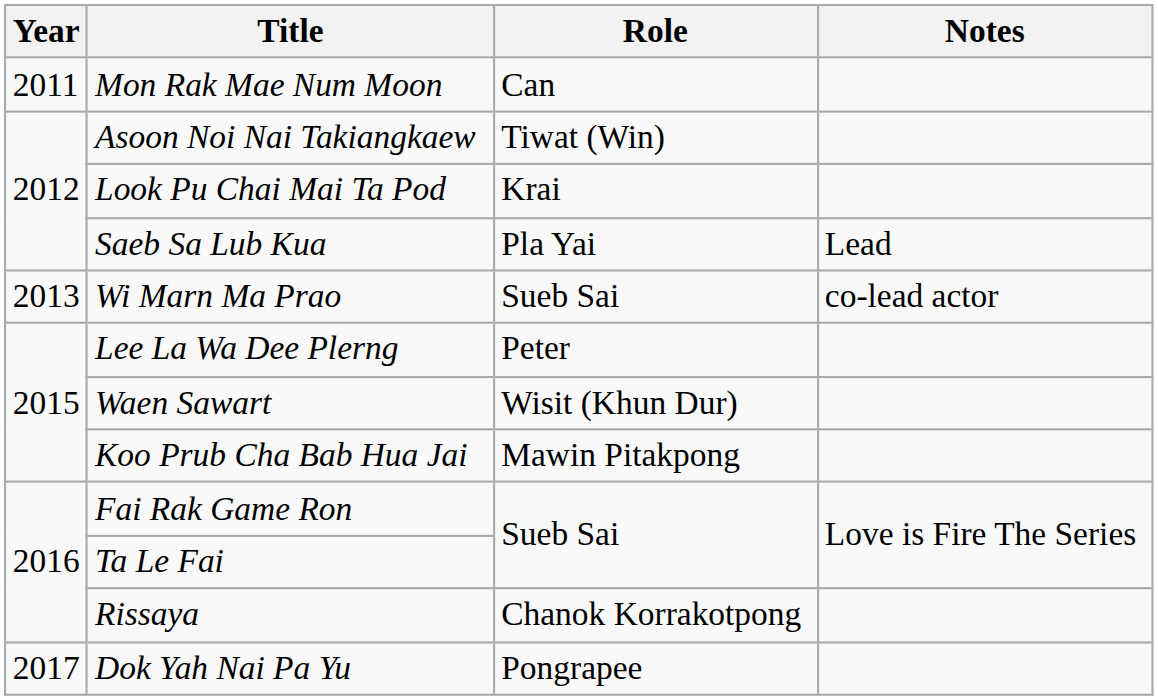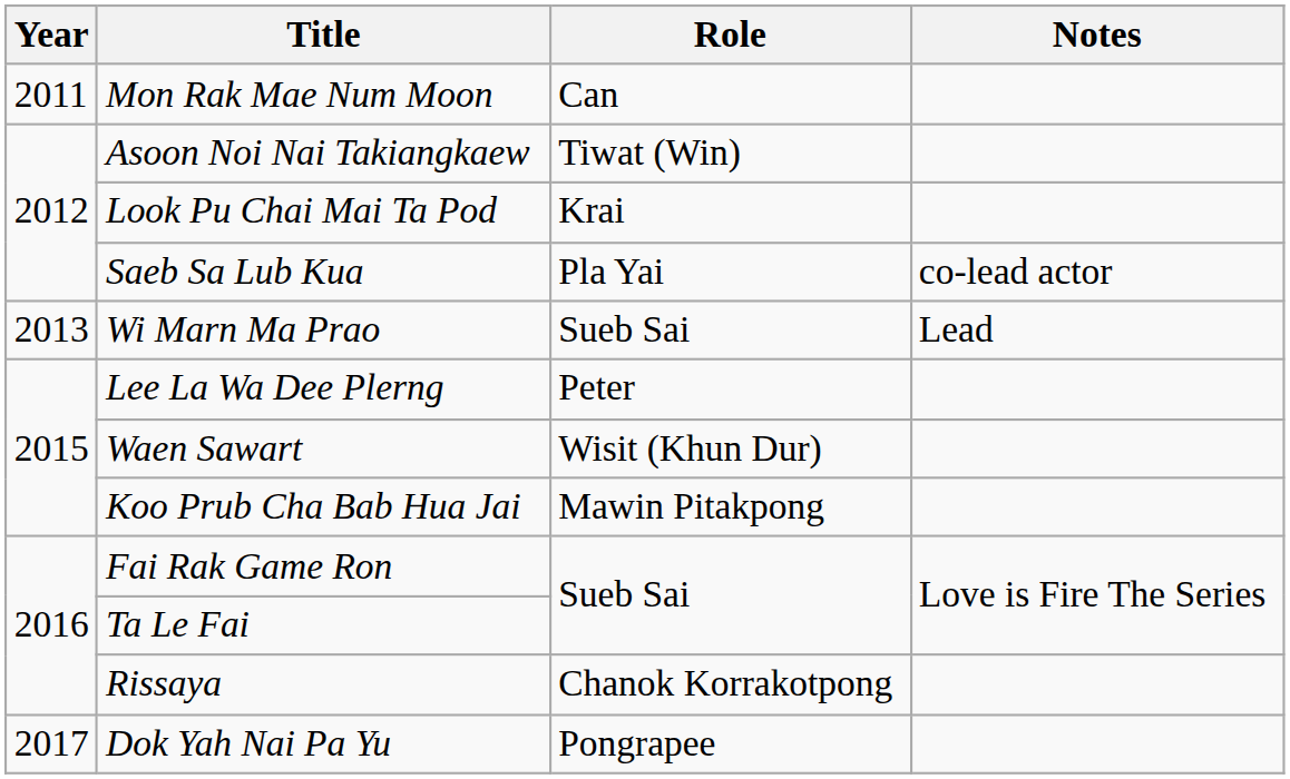 <table class="wikitable" style="width:550px">
 <tr>
 <th width=10>Year</th>
 <th>Title</th>
 <th>Role</th>
 <th>Notes</th>
 </tr>
 <tr>
 <td>2011</td>
 <td><em>Mon Rak Mae Num Moon</em></td>
 <td>Can</td>
 <td></td>
 </tr>
 <tr>
 <td rowspan=3>2012</td>
 <td><em>Asoon Noi Nai Takiangkaew</em></td>
 <td>Tiwat (Win)</td>
 <td></td>
 </tr>
 <tr>
 <td><em>Look Pu Chai Mai Ta Pod</em></td>
 <td>Krai</td>
 <td></td>
 </tr>
 <tr>
 <td><em>Saeb Sa Lub Kua</em></td>
 <td>Pla Yai</td>
-<td>Lead</td>
+<td>co-lead actor</td>
 </tr>
 <tr>
 <td>2013</td>
 <td><em>Wi Marn Ma Prao</em></td>
 <td>Sueb Sai</td>
-<td>co-lead actor</td>
+<td>Lead</td>
 </tr>
 <tr>
 <td rowspan="3">2015</td>
 <td><em>Lee La Wa Dee Plerng</em></td>
 <td>Peter</td>
 <td></td>
 </tr>
 <tr>
 <td><em>Waen Sawart</em></td>
 <td>Wisit (Khun Dur)</td>
 <td></td>
 </tr>
 <tr>
 <td><em>Koo Prub Cha Bab Hua Jai</em></td>
 <td>Mawin Pitakpong</td>
 <td></td>
 </tr>
 <tr>
 <td rowspan="3">2016</td>
 <td><em>Fai Rak Game Ron</em></td>
 <td rowspan="2">Sueb Sai</td>
 <td rowspan="2">Love is Fire The Series</td>
 </tr>
 <tr>
 <td><em>Ta Le Fai</em></td>
 </tr>
 <tr>
 <td><em>Rissaya</em></td>
 <td>Chanok Korrakotpong</td>
 <td></td>
 </tr>
 <tr>
 <td>2017</td>
 <td><em>Dok Yah Nai Pa Yu</em></td>
 <td>Pongrapee</td>
 <td></td>
 </tr>
 </table>
